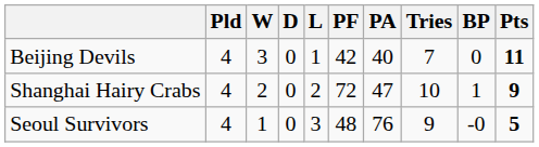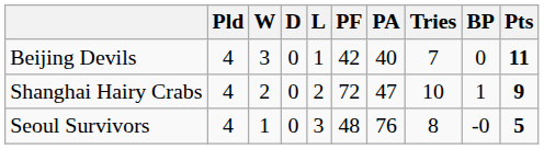 <table class="wikitable" style="text-align:center;">
 <tr>
 <th></th>
 <th>Pld</th>
 <th>W</th>
 <th>D</th>
 <th>L</th>
 <th>PF</th>
 <th>PA</th>
 <th>Tries</th>
 <th>BP</th>
 <th>Pts</th>
 </tr>
 <tr>
 <td align=left> Beijing Devils</td>
 <td>4</td>
 <td>3</td>
 <td>0</td>
 <td>1</td>
 <td>42</td>
 <td>40</td>
 <td>7</td>
 <td>0</td>
 <td><strong>11</strong></td>
 </tr>
 <tr>
 <td align=left> Shanghai Hairy Crabs</td>
 <td>4</td>
 <td>2</td>
 <td>0</td>
 <td>2</td>
 <td>72</td>
 <td>47</td>
 <td>10</td>
 <td>1</td>
 <td><strong>9</strong></td>
 </tr>
 <tr>
 <td align=left> Seoul Survivors</td>
 <td>4</td>
 <td>1</td>
 <td>0</td>
 <td>3</td>
 <td>48</td>
 <td>76</td>
-<td>9</td>
+<td>8</td>
 <td>-0</td>
 <td><strong>5</strong></td>
 </tr>
 </table>
